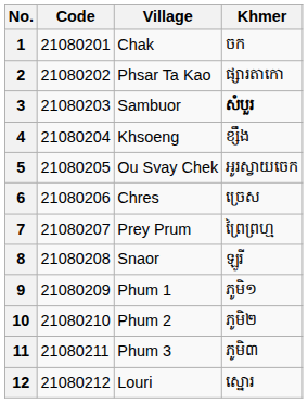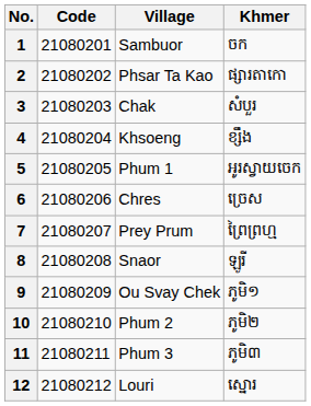 <table class="wikitable sortable mw-collapsible">
 <tr>
 <th>No.</th>
 <th>Code</th>
 <th>Village</th>
 <th>Khmer</th>
 </tr>
 <tr>
 <th>1</th>
 <td>21080201</td>
-<td>Chak</td>
+<td>Sambuor</td>
 <td>ចក</td>
 </tr>
 <tr>
 <th>2</th>
 <td>21080202</td>
 <td>Phsar Ta Kao</td>
 <td>ផ្សារតាកោ</td>
 </tr>
 <tr>
 <th>3</th>
 <td>21080203</td>
-<td>Sambuor</td>
-<td><strong>សំបួរ</strong></td>
+<td>Chak</td>
+<td>សំបួរ</td>
 </tr>
 <tr>
 <th>4</th>
 <td>21080204</td>
 <td>Khsoeng</td>
 <td>ខ្សឹង</td>
 </tr>
 <tr>
 <th>5</th>
 <td>21080205</td>
-<td>Ou Svay Chek</td>
+<td>Phum 1</td>
 <td>អូរស្វាយចេក</td>
 </tr>
 <tr>
 <th>6</th>
 <td>21080206</td>
 <td>Chres</td>
 <td>ច្រេស</td>
 </tr>
 <tr>
 <th>7</th>
 <td>21080207</td>
 <td>Prey Prum</td>
 <td>ព្រៃព្រហ្ម</td>
 </tr>
 <tr>
 <th>8</th>
 <td>21080208</td>
 <td>Snaor</td>
 <td>ឡូរី</td>
 </tr>
 <tr>
 <th>9</th>
 <td>21080209</td>
-<td>Phum 1</td>
+<td>Ou Svay Chek</td>
 <td>ភូមិ១</td>
 </tr>
 <tr>
 <th>10</th>
 <td>21080210</td>
 <td>Phum 2</td>
 <td>ភូមិ២</td>
 </tr>
 <tr>
 <th>11</th>
 <td>21080211</td>
 <td>Phum 3</td>
 <td>ភូមិ៣</td>
 </tr>
 <tr>
 <th>12</th>
 <td>21080212</td>
 <td>Louri</td>
 <td>ស្នោរ</td>
 </tr>
 </table>
